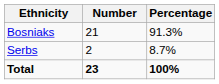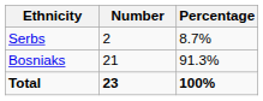 <table class="wikitable">
 <tr>
 <th width="100px">Ethnicity</th>
 <th width="80px">Number</th>
 <th width="80px">Percentage</th>
 </tr>
 <tr>
+<td><a href='#'>Serbs</a></td>
+<td>2</td>
+<td>8.7%</td>
+</tr>
+<tr>
 <td><a href='#'>Bosniaks</a></td>
 <td>21</td>
 <td>91.3%</td>
-</tr>
-<tr>
-<td><a href='#'>Serbs</a></td>
-<td>2</td>
-<td>8.7%</td>
 </tr>
 <tr>
 <td><strong>Total</strong></td>
 <td><strong>23</strong></td>
 <td><strong>100%</strong></td>
 </tr>
 </table>
